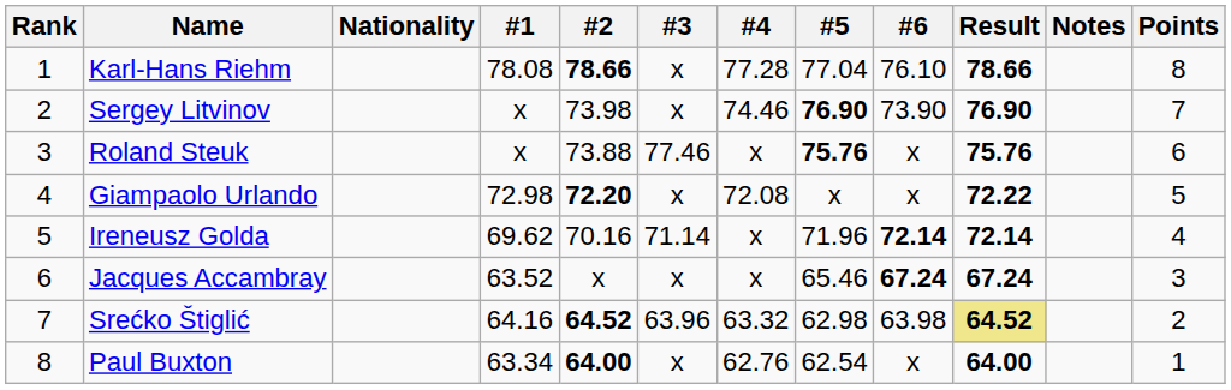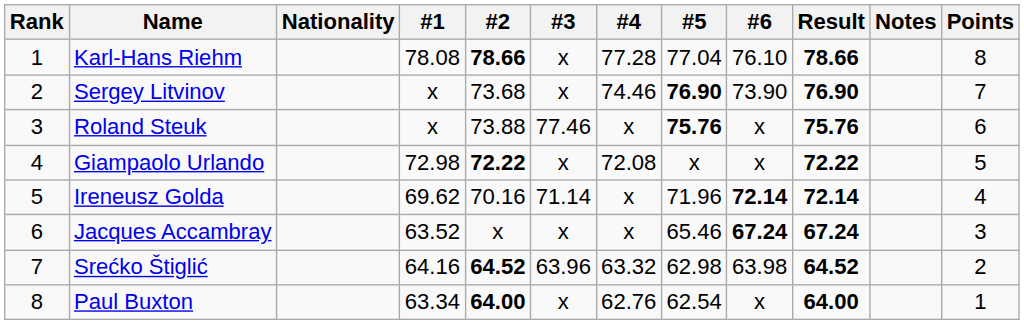 <table class="wikitable sortable" style="text-align:center">
 <tr>
 <th>Rank</th>
 <th>Name</th>
 <th>Nationality</th>
 <th>#1</th>
 <th>#2</th>
 <th>#3</th>
 <th>#4</th>
 <th>#5</th>
 <th>#6</th>
 <th>Result</th>
 <th>Notes</th>
 <th>Points</th>
 </tr>
 <tr>
 <td>1</td>
 <td align=left><a href='#'>Karl-Hans Riehm</a></td>
 <td align=left></td>
 <td>78.08</td>
 <td><strong>78.66</strong></td>
 <td>x</td>
 <td>77.28</td>
 <td>77.04</td>
 <td>76.10</td>
 <td><strong>78.66</strong></td>
 <td></td>
 <td>8</td>
 </tr>
 <tr>
 <td>2</td>
 <td align=left><a href='#'>Sergey Litvinov</a></td>
 <td align=left></td>
 <td>x</td>
-<td>73.98</td>
+<td>73.68</td>
 <td>x</td>
 <td>74.46</td>
 <td><strong>76.90</strong></td>
 <td>73.90</td>
 <td><strong>76.90</strong></td>
 <td></td>
 <td>7</td>
 </tr>
 <tr>
 <td>3</td>
 <td align=left><a href='#'>Roland Steuk</a></td>
 <td align=left></td>
 <td>x</td>
 <td>73.88</td>
 <td>77.46</td>
 <td>x</td>
 <td><strong>75.76</strong></td>
 <td>x</td>
 <td><strong>75.76</strong></td>
 <td></td>
 <td>6</td>
 </tr>
 <tr>
 <td>4</td>
 <td align=left><a href='#'>Giampaolo Urlando</a></td>
 <td align=left></td>
 <td>72.98</td>
-<td><strong>72.20</strong></td>
+<td><strong>72.22</strong></td>
 <td>x</td>
 <td>72.08</td>
 <td>x</td>
 <td>x</td>
 <td><strong>72.22</strong></td>
 <td></td>
 <td>5</td>
 </tr>
 <tr>
 <td>5</td>
 <td align=left><a href='#'>Ireneusz Golda</a></td>
 <td align=left></td>
 <td>69.62</td>
 <td>70.16</td>
 <td>71.14</td>
 <td>x</td>
 <td>71.96</td>
 <td><strong>72.14</strong></td>
 <td><strong>72.14</strong></td>
 <td></td>
 <td>4</td>
 </tr>
 <tr>
 <td>6</td>
 <td align=left><a href='#'>Jacques Accambray</a></td>
 <td align=left></td>
 <td>63.52</td>
 <td>x</td>
 <td>x</td>
 <td>x</td>
 <td>65.46</td>
 <td><strong>67.24</strong></td>
 <td><strong>67.24</strong></td>
 <td></td>
 <td>3</td>
 </tr>
 <tr>
 <td>7</td>
 <td align=left><a href='#'>Srećko Štiglić</a></td>
 <td align=left></td>
 <td>64.16</td>
 <td><strong>64.52</strong></td>
 <td>63.96</td>
 <td>63.32</td>
 <td>62.98</td>
 <td>63.98</td>
-<td style="background: khaki;"><strong>64.52</strong></td>
+<td><strong>64.52</strong></td>
 <td></td>
 <td>2</td>
 </tr>
 <tr>
 <td>8</td>
 <td align=left><a href='#'>Paul Buxton</a></td>
 <td align=left></td>
 <td>63.34</td>
 <td><strong>64.00</strong></td>
 <td>x</td>
 <td>62.76</td>
 <td>62.54</td>
 <td>x</td>
 <td><strong>64.00</strong></td>
 <td></td>
 <td>1</td>
 </tr>
 </table>
